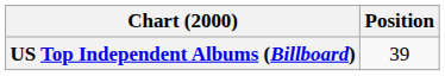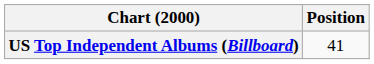 <table class="wikitable sortable plainrowheaders">
 <tr>
 <th scope="col">Chart (2000)</th>
 <th scope="col">Position</th>
 </tr>
 <tr>
 <th scope="row">US <a href='#'>Top Independent Albums</a> (<em><a href='#'>Billboard</a></em>)</th>
-<td style="text-align:center;">39</td>
+<td style="text-align:center;">41</td>
 </tr>
 </table>
